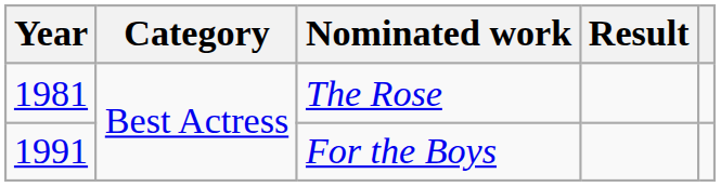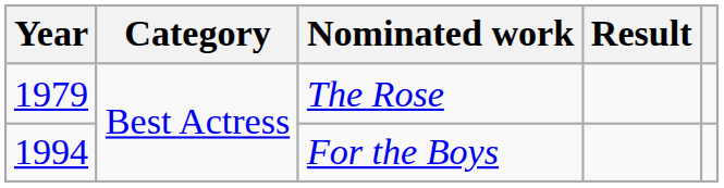 <table class="wikitable plainrowheaders">
 <tr>
 <th>Year</th>
 <th>Category</th>
 <th>Nominated work</th>
 <th>Result</th>
 <th></th>
 </tr>
 <tr>
-<td><a href='#'>1981</a></td>
+<td><a href='#'>1979</a></td>
 <td rowspan="2"><a href='#'>Best Actress</a></td>
 <td><em><a href='#'>The Rose</a></em></td>
 <td></td>
 <td align="center"></td>
 </tr>
 <tr>
-<td><a href='#'>1991</a></td>
+<td><a href='#'>1994</a></td>
 <td><em><a href='#'>For the Boys</a></em></td>
 <td></td>
 <td align="center"></td>
 </tr>
 </table>
